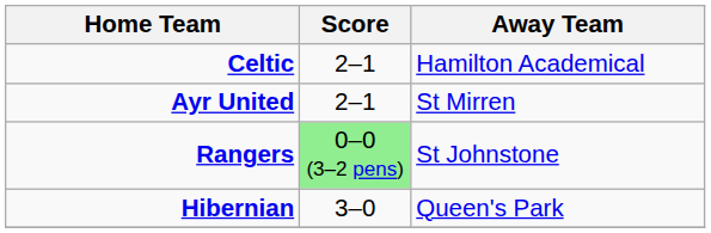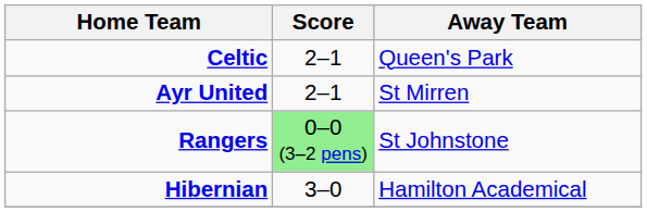 <table class="wikitable" style="border-collapse: collapse;">
 <tr>
 <th align="right" width="185">Home Team</th>
 <th align="center" width="65"> Score </th>
 <th align="left" width="185">Away Team</th>
 </tr>
 <tr>
 <td style="text-align: right;"><strong><a href='#'>Celtic</a></strong></td>
 <td style="text-align: center;">2–1</td>
-<td style="text-align: left;"><a href='#'>Hamilton Academical</a></td>
+<td style="text-align: left;"><a href='#'>Queen's Park</a></td>
 </tr>
 <tr>
 <td style="text-align: right;"><strong><a href='#'>Ayr United</a></strong></td>
 <td style="text-align: center;">2–1 </td>
 <td style="text-align: left;"><a href='#'>St Mirren</a></td>
 </tr>
 <tr>
 <td style="text-align: right;"><strong><a href='#'>Rangers</a></strong></td>
 <td style="background: lightgreen; text-align: center;">0–0 <br><small>(3–2 <a href='#'>pens</a>)</small></td>
 <td style="text-align: left;"><a href='#'>St Johnstone</a></td>
 </tr>
 <tr>
 <td style="text-align: right;"><strong><a href='#'>Hibernian</a></strong></td>
 <td style="text-align: center;">3–0</td>
-<td style="text-align: left;"><a href='#'>Queen's Park</a></td>
+<td style="text-align: left;"><a href='#'>Hamilton Academical</a></td>
 </tr>
 <tr>
 </tr>
 </table>
